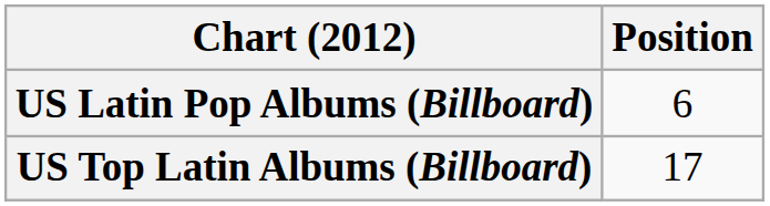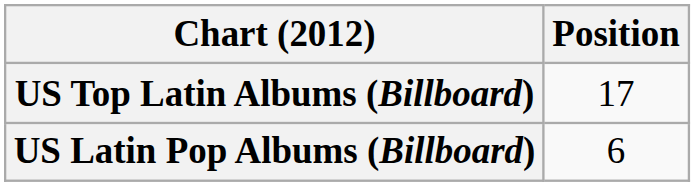 <table class="wikitable sortable plainrowheaders" style="text-align:center">
 <tr>
 <th scope="col">Chart (2012)</th>
 <th scope="col">Position</th>
 </tr>
 <tr>
+<th scope="row">US Top Latin Albums (<em>Billboard</em>)</th>
+<td>17</td>
+</tr>
+<tr>
 <th scope="row">US Latin Pop Albums (<em>Billboard</em>)</th>
 <td>6</td>
 </tr>
-<tr>
-<th scope="row">US Top Latin Albums (<em>Billboard</em>)</th>
-<td>17</td>
-</tr>
 </table>
